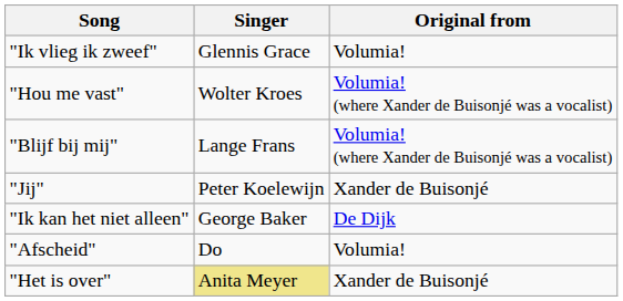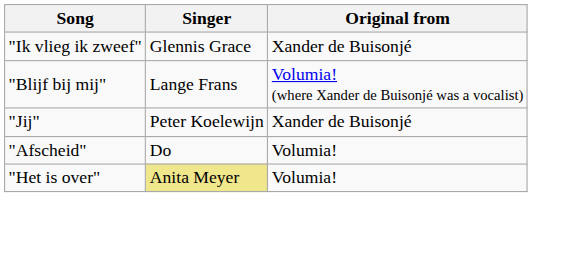 <table class="wikitable">
 <tr>
 <th>Song</th>
 <th>Singer</th>
 <th>Original from</th>
 </tr>
 <tr>
 <td>"Ik vlieg ik zweef"</td>
 <td>Glennis Grace</td>
-<td>Volumia!</td>
-</tr>
-<tr>
-<td>"Hou me vast"</td>
-<td>Wolter Kroes</td>
-<td><a href='#'>Volumia!</a><br><small>(where Xander de Buisonjé was a vocalist)</small></td>
+<td>Xander de Buisonjé</td>
 </tr>
 <tr>
 <td>"Blijf bij mij"</td>
 <td>Lange Frans</td>
 <td><a href='#'>Volumia!</a><br><small>(where Xander de Buisonjé was a vocalist)</small></td>
 </tr>
 <tr>
 <td>"Jij"</td>
 <td>Peter Koelewijn</td>
 <td>Xander de Buisonjé</td>
 </tr>
 <tr>
-<td>"Ik kan het niet alleen"</td>
-<td>George Baker</td>
-<td><a href='#'>De Dijk</a></td>
-</tr>
-<tr>
 <td>"Afscheid"</td>
 <td>Do</td>
 <td>Volumia!</td>
 </tr>
 <tr>
 <td>"Het is over"</td>
 <td style="background: khaki;">Anita Meyer</td>
-<td>Xander de Buisonjé</td>
+<td>Volumia!</td>
 </tr>
 </table>
